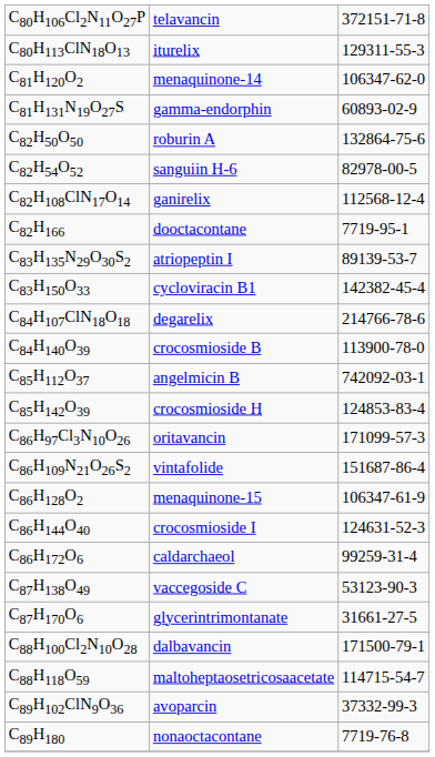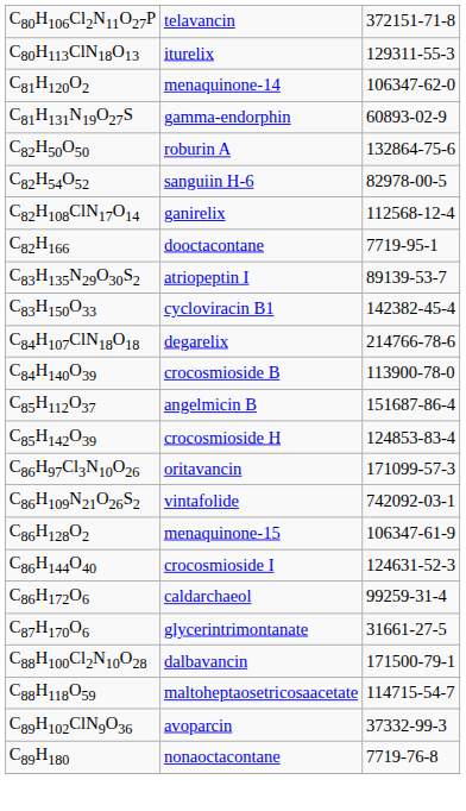 <table class="wikitable">
 <tr>
 <td>C<sub>80</sub>H<sub>106</sub>Cl<sub>2</sub>N<sub>11</sub>O<sub>27</sub>P</td>
 <td><a href='#'>telavancin</a></td>
 <td>372151-71-8</td>
 </tr>
 <tr>
 <td>C<sub>80</sub>H<sub>113</sub>ClN<sub>18</sub>O<sub>13</sub></td>
 <td><a href='#'>iturelix</a></td>
 <td>129311-55-3</td>
 </tr>
 <tr>
 <td>C<sub>81</sub>H<sub>120</sub>O<sub>2</sub></td>
 <td><a href='#'>menaquinone-14</a></td>
 <td>106347-62-0</td>
 </tr>
 <tr>
 <td>C<sub>81</sub>H<sub>131</sub>N<sub>19</sub>O<sub>27</sub>S</td>
 <td><a href='#'>gamma-endorphin</a></td>
 <td>60893-02-9</td>
 </tr>
 <tr>
 <td>C<sub>82</sub>H<sub>50</sub>O<sub>50</sub></td>
 <td><a href='#'>roburin A</a></td>
 <td>132864-75-6</td>
 </tr>
 <tr>
 <td>C<sub>82</sub>H<sub>54</sub>O<sub>52</sub></td>
 <td><a href='#'>sanguiin H-6</a></td>
 <td>82978-00-5</td>
 </tr>
 <tr>
 <td>C<sub>82</sub>H<sub>108</sub>ClN<sub>17</sub>O<sub>14</sub></td>
 <td><a href='#'>ganirelix</a></td>
 <td>112568-12-4</td>
 </tr>
 <tr>
 <td>C<sub>82</sub>H<sub>166</sub></td>
 <td><a href='#'>dooctacontane</a></td>
 <td>7719-95-1</td>
 </tr>
 <tr>
 <td>C<sub>83</sub>H<sub>135</sub>N<sub>29</sub>O<sub>30</sub>S<sub>2</sub></td>
 <td><a href='#'>atriopeptin I</a></td>
 <td>89139-53-7</td>
 </tr>
 <tr>
 <td>C<sub>83</sub>H<sub>150</sub>O<sub>33</sub></td>
 <td><a href='#'>cycloviracin B1</a></td>
 <td>142382-45-4</td>
 </tr>
 <tr>
 <td>C<sub>84</sub>H<sub>107</sub>ClN<sub>18</sub>O<sub>18</sub></td>
 <td><a href='#'>degarelix</a></td>
 <td>214766-78-6</td>
 </tr>
 <tr>
 <td>C<sub>84</sub>H<sub>140</sub>O<sub>39</sub></td>
 <td><a href='#'>crocosmioside B</a></td>
 <td>113900-78-0</td>
 </tr>
 <tr>
 <td>C<sub>85</sub>H<sub>112</sub>O<sub>37</sub></td>
 <td><a href='#'>angelmicin B</a></td>
-<td>742092-03-1</td>
+<td>151687-86-4</td>
 </tr>
 <tr>
 <td>C<sub>85</sub>H<sub>142</sub>O<sub>39</sub></td>
 <td><a href='#'>crocosmioside H</a></td>
 <td>124853-83-4</td>
 </tr>
 <tr>
 <td>C<sub>86</sub>H<sub>97</sub>Cl<sub>3</sub>N<sub>10</sub>O<sub>26</sub></td>
 <td><a href='#'>oritavancin</a></td>
 <td>171099-57-3</td>
 </tr>
 <tr>
 <td>C<sub>86</sub>H<sub>109</sub>N<sub>21</sub>O<sub>26</sub>S<sub>2</sub></td>
 <td><a href='#'>vintafolide</a></td>
-<td>151687-86-4</td>
+<td>742092-03-1</td>
 </tr>
 <tr>
 <td>C<sub>86</sub>H<sub>128</sub>O<sub>2</sub></td>
 <td><a href='#'>menaquinone-15</a></td>
 <td>106347-61-9</td>
 </tr>
 <tr>
 <td>C<sub>86</sub>H<sub>144</sub>O<sub>40</sub></td>
 <td><a href='#'>crocosmioside I</a></td>
 <td>124631-52-3</td>
 </tr>
 <tr>
 <td>C<sub>86</sub>H<sub>172</sub>O<sub>6</sub></td>
 <td><a href='#'>caldarchaeol</a></td>
 <td>99259-31-4</td>
-</tr>
-<tr>
-<td>C<sub>87</sub>H<sub>138</sub>O<sub>49</sub></td>
-<td><a href='#'>vaccegoside C</a></td>
-<td>53123-90-3</td>
 </tr>
 <tr>
 <td>C<sub>87</sub>H<sub>170</sub>O<sub>6</sub></td>
 <td><a href='#'>glycerintrimontanate</a></td>
 <td>31661-27-5</td>
 </tr>
 <tr>
 <td>C<sub>88</sub>H<sub>100</sub>Cl<sub>2</sub>N<sub>10</sub>O<sub>28</sub></td>
 <td><a href='#'>dalbavancin</a></td>
 <td>171500-79-1</td>
 </tr>
 <tr>
 <td>C<sub>88</sub>H<sub>118</sub>O<sub>59</sub></td>
 <td><a href='#'>maltoheptaosetricosaacetate</a></td>
 <td>114715-54-7</td>
 </tr>
 <tr>
 <td>C<sub>89</sub>H<sub>102</sub>ClN<sub>9</sub>O<sub>36</sub></td>
 <td><a href='#'>avoparcin</a></td>
 <td>37332-99-3</td>
 </tr>
 <tr>
 <td>C<sub>89</sub>H<sub>180</sub></td>
 <td><a href='#'>nonaoctacontane</a></td>
 <td>7719-76-8</td>
 </tr>
 <tr>
 </tr>
 </table>
